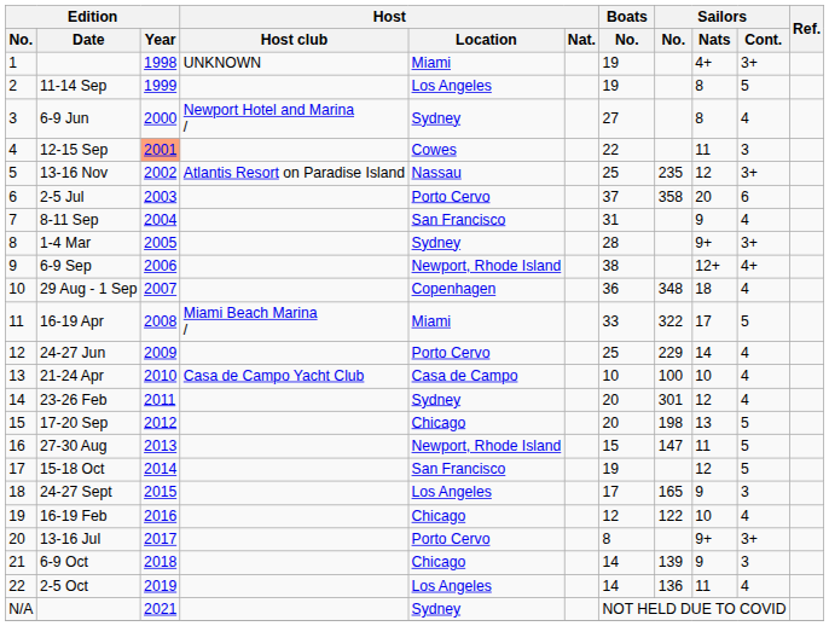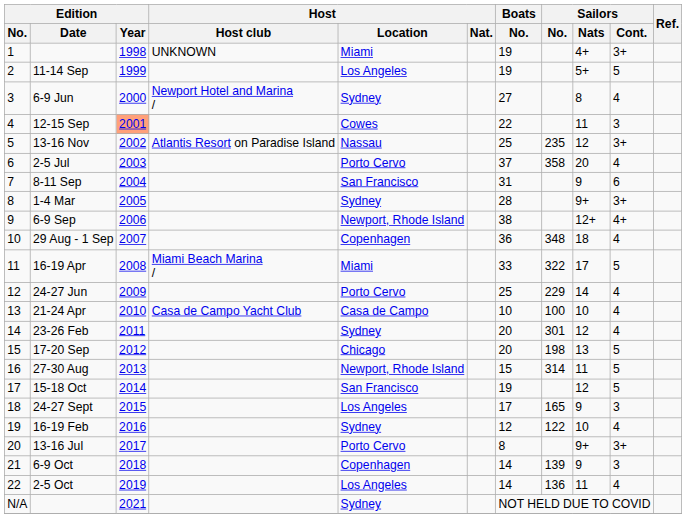 <table class="wikitable sortable">
 <tr>
 <th colspan=3>Edition</th>
 <th colspan=3>Host</th>
 <th colspan=1>Boats</th>
 <th colspan=3>Sailors</th>
 <th rowspan=2>Ref.</th>
 </tr>
 <tr>
 <th>No.</th>
 <th>Date</th>
 <th>Year</th>
 <th>Host club</th>
 <th>Location</th>
 <th>Nat.</th>
 <th>No.</th>
 <th>No.</th>
 <th>Nats</th>
 <th>Cont.</th>
 </tr>
 <tr>
 <td>1</td>
 <td></td>
 <td><a href='#'>1998</a></td>
 <td>UNKNOWN</td>
 <td><a href='#'>Miami</a></td>
 <td></td>
 <td>19</td>
 <td></td>
 <td>4+</td>
 <td>3+</td>
 <td></td>
 </tr>
 <tr>
 <td>2</td>
 <td>11-14 Sep</td>
 <td><a href='#'>1999</a></td>
 <td></td>
 <td><a href='#'>Los Angeles</a></td>
 <td></td>
 <td>19</td>
 <td></td>
-<td>8</td>
+<td>5+</td>
 <td>5</td>
 <td></td>
 </tr>
 <tr>
 <td>3</td>
 <td>6-9 Jun</td>
 <td><a href='#'>2000</a></td>
 <td><a href='#'>Newport Hotel and Marina</a><br>/</td>
 <td><a href='#'>Sydney</a></td>
 <td></td>
 <td>27</td>
 <td></td>
 <td>8</td>
 <td>4</td>
 <td></td>
 </tr>
 <tr>
 <td>4</td>
 <td>12-15 Sep</td>
 <td style="background: lightsalmon;"><a href='#'>2001</a></td>
 <td></td>
 <td><a href='#'>Cowes</a></td>
 <td></td>
 <td>22</td>
 <td></td>
 <td>11</td>
 <td>3</td>
 <td></td>
 </tr>
 <tr>
 <td>5</td>
 <td>13-16 Nov</td>
 <td><a href='#'>2002</a></td>
 <td><a href='#'>Atlantis Resort</a> on Paradise Island</td>
 <td><a href='#'>Nassau</a></td>
 <td></td>
 <td>25</td>
 <td>235</td>
 <td>12</td>
 <td>3+</td>
 <td></td>
 </tr>
 <tr>
 <td>6</td>
 <td>2-5 Jul</td>
 <td><a href='#'>2003</a></td>
 <td></td>
 <td><a href='#'>Porto Cervo</a></td>
 <td></td>
 <td>37</td>
 <td>358</td>
 <td>20</td>
-<td>6</td>
+<td>4</td>
 <td></td>
 </tr>
 <tr>
 <td>7</td>
 <td>8-11 Sep</td>
 <td><a href='#'>2004</a></td>
 <td></td>
 <td><a href='#'>San Francisco</a></td>
 <td></td>
 <td>31</td>
 <td></td>
 <td>9</td>
-<td>4</td>
+<td>6</td>
 <td></td>
 </tr>
 <tr>
 <td>8</td>
 <td>1-4 Mar</td>
 <td><a href='#'>2005</a></td>
 <td></td>
 <td><a href='#'>Sydney</a></td>
 <td></td>
 <td>28</td>
 <td></td>
 <td>9+</td>
 <td>3+</td>
 <td></td>
 </tr>
 <tr>
 <td>9</td>
 <td>6-9 Sep</td>
 <td><a href='#'>2006</a></td>
 <td></td>
 <td><a href='#'>Newport, Rhode Island</a></td>
 <td></td>
 <td>38</td>
 <td></td>
 <td>12+</td>
 <td>4+</td>
 <td></td>
 </tr>
 <tr>
 <td>10</td>
 <td>29 Aug - 1 Sep</td>
 <td><a href='#'>2007</a></td>
 <td></td>
 <td><a href='#'>Copenhagen</a></td>
 <td></td>
 <td>36</td>
 <td>348</td>
 <td>18</td>
 <td>4</td>
 <td></td>
 </tr>
 <tr>
 <td>11</td>
 <td>16-19 Apr</td>
 <td><a href='#'>2008</a></td>
 <td><a href='#'>Miami Beach Marina</a><br>/</td>
 <td><a href='#'>Miami</a></td>
 <td></td>
 <td>33</td>
 <td>322</td>
 <td>17</td>
 <td>5</td>
 <td></td>
 </tr>
 <tr>
 <td>12</td>
 <td>24-27 Jun</td>
 <td><a href='#'>2009</a></td>
 <td></td>
 <td><a href='#'>Porto Cervo</a></td>
 <td></td>
 <td>25</td>
 <td>229</td>
 <td>14</td>
 <td>4</td>
 <td></td>
 </tr>
 <tr>
 <td>13</td>
 <td>21-24 Apr</td>
 <td><a href='#'>2010</a></td>
 <td><a href='#'>Casa de Campo Yacht Club</a></td>
 <td><a href='#'>Casa de Campo</a></td>
 <td></td>
 <td>10</td>
 <td>100</td>
 <td>10</td>
 <td>4</td>
 <td></td>
 </tr>
 <tr>
 <td>14</td>
 <td>23-26 Feb</td>
 <td><a href='#'>2011</a></td>
 <td></td>
 <td><a href='#'>Sydney</a></td>
 <td></td>
 <td>20</td>
 <td>301</td>
 <td>12</td>
 <td>4</td>
 <td></td>
 </tr>
 <tr>
 <td>15</td>
 <td>17-20 Sep</td>
 <td><a href='#'>2012</a></td>
 <td></td>
 <td><a href='#'>Chicago</a></td>
 <td></td>
 <td>20</td>
 <td>198</td>
 <td>13</td>
 <td>5</td>
 <td></td>
 </tr>
 <tr>
 <td>16</td>
 <td>27-30 Aug</td>
 <td><a href='#'>2013</a></td>
 <td></td>
 <td><a href='#'>Newport, Rhode Island</a></td>
 <td></td>
 <td>15</td>
-<td>147</td>
+<td>314</td>
 <td>11</td>
 <td>5</td>
 <td></td>
 </tr>
 <tr>
 <td>17</td>
 <td>15-18 Oct</td>
 <td><a href='#'>2014</a></td>
 <td></td>
 <td><a href='#'>San Francisco</a></td>
 <td></td>
 <td>19</td>
 <td></td>
 <td>12</td>
 <td>5</td>
 <td></td>
 </tr>
 <tr>
 <td>18</td>
 <td>24-27 Sept</td>
 <td><a href='#'>2015</a></td>
 <td></td>
 <td><a href='#'>Los Angeles</a></td>
 <td></td>
 <td>17</td>
 <td>165</td>
 <td>9</td>
 <td>3</td>
 <td></td>
 </tr>
 <tr>
 <td>19</td>
 <td>16-19 Feb</td>
 <td><a href='#'>2016</a></td>
 <td></td>
-<td><a href='#'>Chicago</a></td>
+<td><a href='#'>Sydney</a></td>
 <td></td>
 <td>12</td>
 <td>122</td>
 <td>10</td>
 <td>4</td>
 <td></td>
 </tr>
 <tr>
 <td>20</td>
 <td>13-16 Jul</td>
 <td><a href='#'>2017</a></td>
 <td></td>
 <td><a href='#'>Porto Cervo</a></td>
 <td></td>
 <td>8</td>
 <td></td>
 <td>9+</td>
 <td>3+</td>
 <td></td>
 </tr>
 <tr>
 <td>21</td>
 <td>6-9 Oct</td>
 <td><a href='#'>2018</a></td>
 <td></td>
-<td><a href='#'>Chicago</a></td>
+<td><a href='#'>Copenhagen</a></td>
 <td></td>
 <td>14</td>
 <td>139</td>
 <td>9</td>
 <td>3</td>
 <td></td>
 </tr>
 <tr>
 <td>22</td>
 <td>2-5 Oct</td>
 <td><a href='#'>2019</a></td>
 <td></td>
 <td><a href='#'>Los Angeles</a></td>
 <td></td>
 <td>14</td>
 <td>136</td>
 <td>11</td>
 <td>4</td>
 <td></td>
 </tr>
 <tr>
 <td>N/A</td>
 <td></td>
 <td><a href='#'>2021</a></td>
 <td></td>
 <td><a href='#'>Sydney</a></td>
 <td></td>
 <td colspan=4>NOT HELD DUE TO COVID</td>
 <td></td>
 </tr>
 <tr>
 </tr>
 </table>
